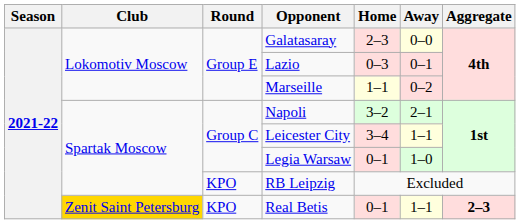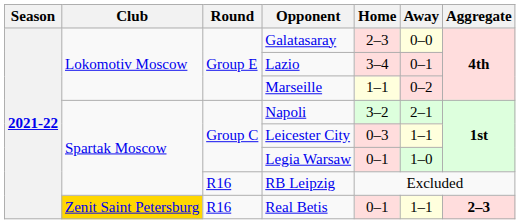 <table class="wikitable mw-collapsible">
 <tr>
 <th>Season</th>
 <th>Club</th>
 <th>Round</th>
 <th>Opponent</th>
 <th>Home</th>
 <th>Away</th>
 <th>Aggregate</th>
 </tr>
 <tr>
 <th rowspan=8><a href='#'>2021-22</a></th>
 <td rowspan=3><a href='#'>Lokomotiv Moscow</a></td>
 <td rowspan=3><a href='#'>Group E</a></td>
 <td> <a href='#'>Galatasaray</a></td>
 <td bgcolor="#ffdddd" style="text-align:center">2–3</td>
 <td bgcolor="#ffffdd" style="text-align:center">0–0</td>
 <td rowspan=3 bgcolor="#ffdddd" style="text-align:center"><strong>4th</strong></td>
 </tr>
 <tr>
 <td> <a href='#'>Lazio</a></td>
-<td bgcolor="#ffdddd" style="text-align:center">0–3</td>
+<td bgcolor="#ffdddd" style="text-align:center">3–4</td>
 <td bgcolor="#ffdddd" style="text-align:center">0–1</td>
 </tr>
 <tr>
 <td> <a href='#'>Marseille</a></td>
 <td bgcolor="#ffffdd" style="text-align:center">1–1</td>
 <td bgcolor="#ffdddd" style="text-align:center">0–2</td>
 </tr>
 <tr>
 <td rowspan=4><a href='#'>Spartak Moscow</a></td>
 <td rowspan=3><a href='#'>Group C</a></td>
 <td> <a href='#'>Napoli</a></td>
 <td bgcolor="#ddffdd" style="text-align:center">3–2</td>
 <td bgcolor="#ddffdd" style="text-align:center">2–1</td>
 <td rowspan=3 bgcolor="#ddffdd" style="text-align:center"><strong>1st</strong></td>
 </tr>
 <tr>
 <td> <a href='#'>Leicester City</a></td>
-<td bgcolor="#ffdddd" style="text-align:center">3–4</td>
+<td bgcolor="#ffdddd" style="text-align:center">0–3</td>
 <td bgcolor="#ffffdd" style="text-align:center">1–1</td>
 </tr>
 <tr>
 <td> <a href='#'>Legia Warsaw</a></td>
 <td bgcolor="#ffdddd" style="text-align:center">0–1</td>
 <td bgcolor="#ddffdd" style="text-align:center">1–0</td>
 </tr>
 <tr>
-<td><a href='#'>KPO</a></td>
+<td><a href='#'>R16</a></td>
 <td> <a href='#'>RB Leipzig</a></td>
 <td colspan=3 style="text-align:center">Excluded</td>
 </tr>
 <tr>
 <td style="background: gold;"><a href='#'>Zenit Saint Petersburg</a></td>
-<td><a href='#'>KPO</a></td>
+<td><a href='#'>R16</a></td>
 <td> <a href='#'>Real Betis</a></td>
 <td bgcolor="#ffdddd" style="text-align:center">0–1</td>
 <td bgcolor="#ffffdd" style="text-align:center">1–1</td>
 <td bgcolor="#ffdddd" style="text-align:center"><strong>2–3</strong></td>
 </tr>
 </table>
